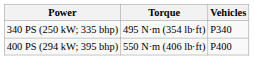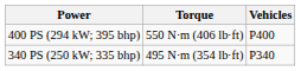 <table class="wikitable">
 <tr>
 <th>Power</th>
 <th>Torque</th>
 <th>Vehicles</th>
 </tr>
 <tr>
+<td>400 PS (294 kW; 395 bhp)</td>
+<td>550 N⋅m (406 lb⋅ft)</td>
+<td>P400</td>
+</tr>
+<tr>
 <td>340 PS (250 kW; 335 bhp)</td>
 <td>495 N⋅m (354 lb⋅ft)</td>
 <td>P340</td>
 </tr>
-<tr>
-<td>400 PS (294 kW; 395 bhp)</td>
-<td>550 N⋅m (406 lb⋅ft)</td>
-<td>P400</td>
-</tr>
 </table>
